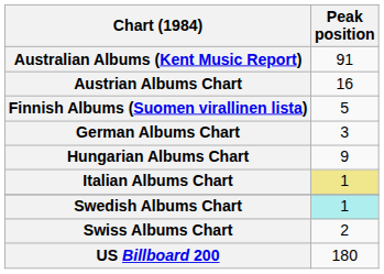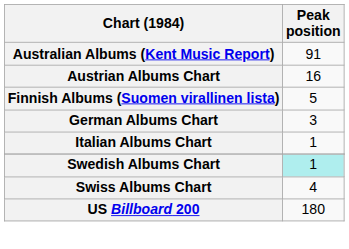 <table class="wikitable sortable plainrowheaders" style="text-align:center">
 <tr>
 <th>Chart (1984)</th>
 <th>Peak<br>position</th>
 </tr>
 <tr>
 <th scope="row">Australian Albums (<a href='#'>Kent Music Report</a>)</th>
 <td>91</td>
 </tr>
 <tr>
 <th scope="row">Austrian Albums Chart</th>
 <td>16</td>
 </tr>
 <tr>
 <th scope="row">Finnish Albums (<a href='#'>Suomen virallinen lista</a>)</th>
 <td>5</td>
 </tr>
 <tr>
 <th scope="row">German Albums Chart</th>
 <td>3</td>
 </tr>
 <tr>
-<th scope="row">Hungarian Albums Chart</th>
-<td>9</td>
-</tr>
-<tr>
 <th scope="row">Italian Albums Chart</th>
-<td style="background: khaki;">1</td>
+<td>1</td>
 </tr>
 <tr>
 </tr>
 <tr>
 <th scope="row">Swedish Albums Chart</th>
 <td style="background: paleturquoise;">1</td>
 </tr>
 <tr>
 <th scope="row">Swiss Albums Chart</th>
-<td>2</td>
+<td>4</td>
 </tr>
 <tr>
 <th scope="row">US <a href='#'><em>Billboard</em> 200</a></th>
 <td>180</td>
 </tr>
 </table>
